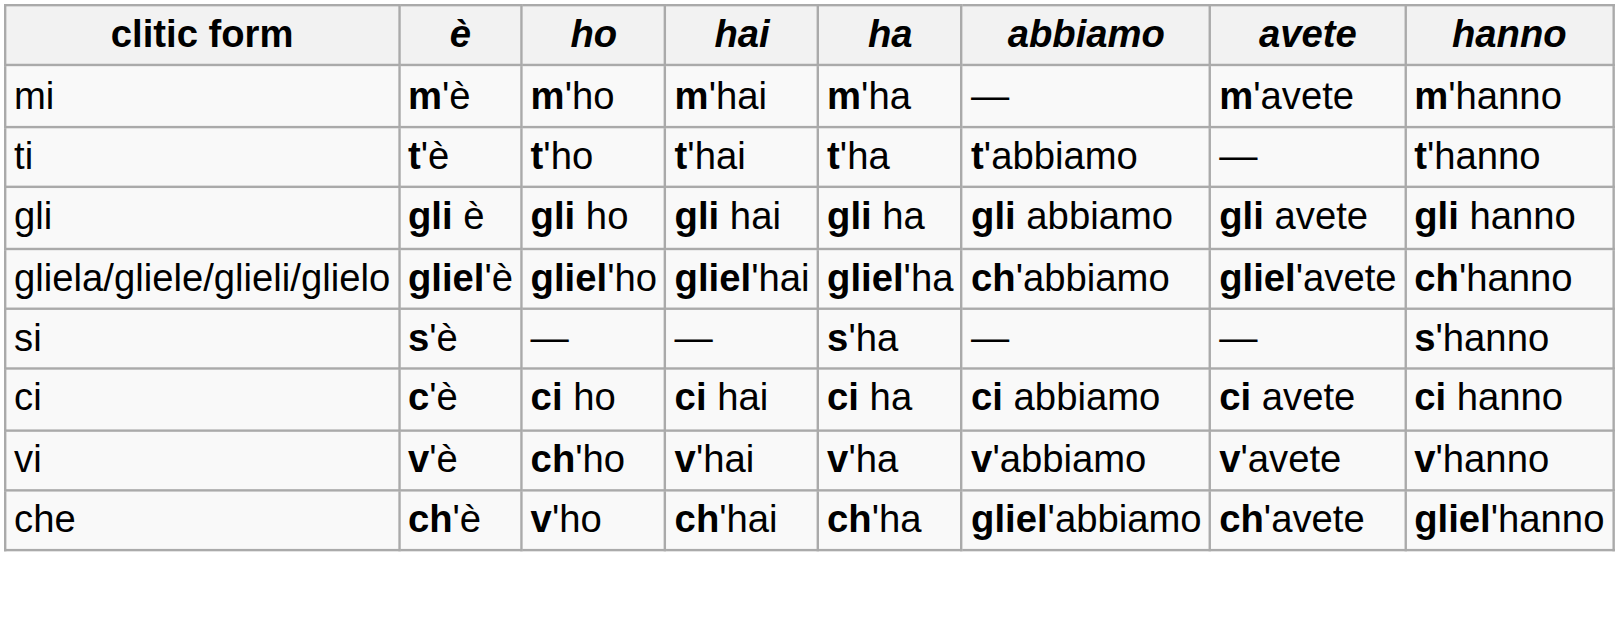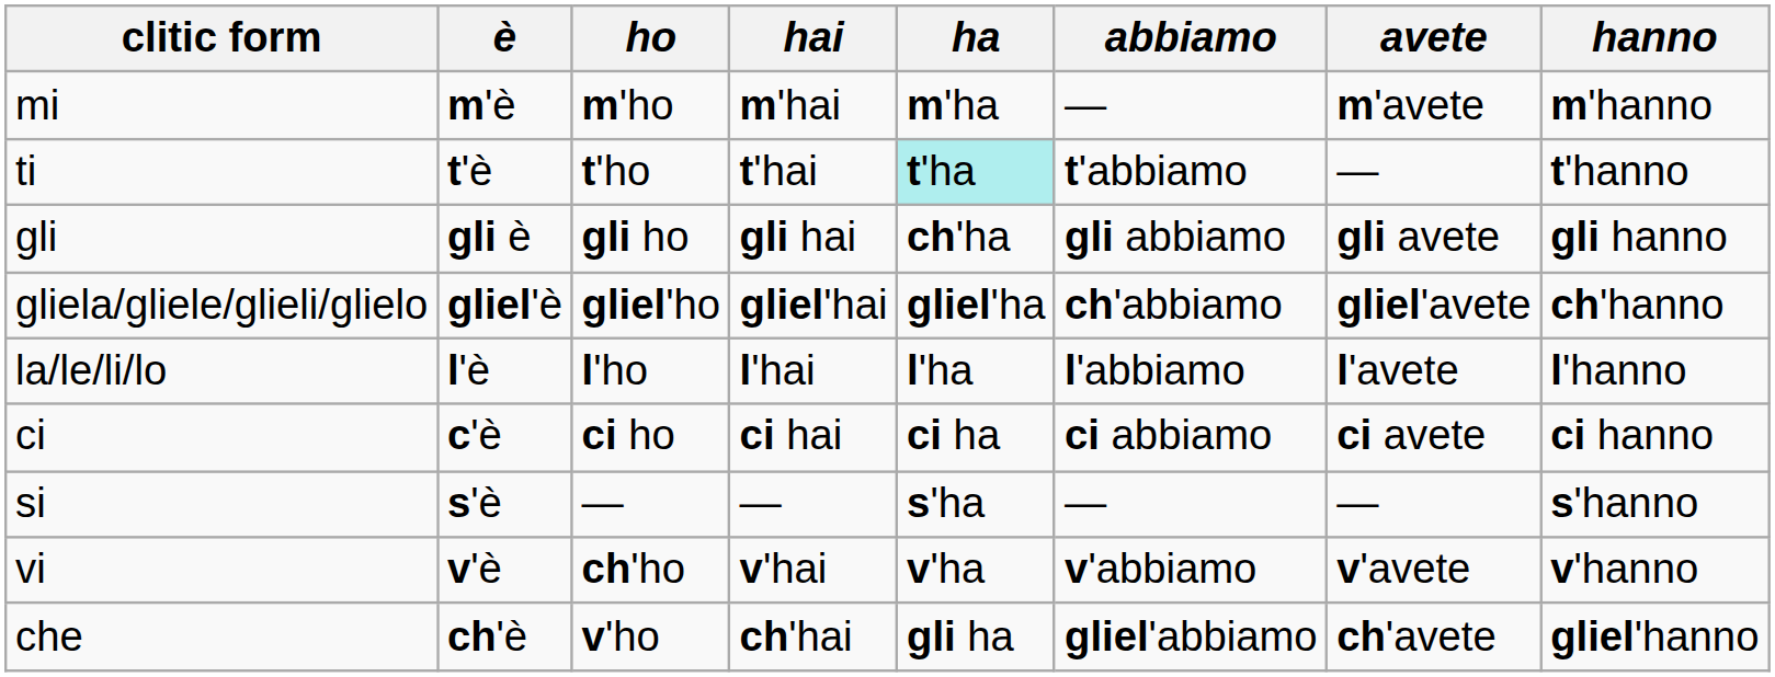 <table class="wikitable">
 <tr>
 <th>clitic form</th>
 <th><em>è</em></th>
 <th><em>ho</em></th>
 <th><em>hai</em></th>
 <th><em>ha</em></th>
 <th><em>abbiamo</em></th>
 <th><em>avete</em></th>
 <th><em>hanno</em></th>
 </tr>
 <tr>
 <td>mi</td>
 <td><strong>m</strong>'è</td>
 <td><strong>m</strong>'ho</td>
 <td><strong>m</strong>'hai</td>
 <td><strong>m</strong>'ha</td>
 <td>—</td>
 <td><strong>m</strong>'avete</td>
 <td><strong>m</strong>'hanno</td>
 </tr>
 <tr>
 <td>ti</td>
 <td><strong>t</strong>'è</td>
 <td><strong>t</strong>'ho</td>
 <td><strong>t</strong>'hai</td>
-<td><strong>t</strong>'ha</td>
+<td style="background: paleturquoise;"><strong>t</strong>'ha</td>
 <td><strong>t</strong>'abbiamo</td>
 <td>—</td>
 <td><strong>t</strong>'hanno</td>
 </tr>
 <tr>
 <td>gli</td>
 <td><strong>gli</strong> è</td>
 <td><strong>gli</strong> ho</td>
 <td><strong>gli</strong> hai</td>
-<td><strong>gli</strong> ha</td>
+<td><strong>ch</strong>'ha</td>
 <td><strong>gli</strong> abbiamo</td>
 <td><strong>gli</strong> avete</td>
 <td><strong>gli</strong> hanno</td>
 </tr>
 <tr>
 <td>gliela/gliele/glieli/glielo</td>
 <td><strong>gliel</strong>'è</td>
 <td><strong>gliel</strong>'ho</td>
 <td><strong>gliel</strong>'hai</td>
 <td><strong>gliel</strong>'ha</td>
 <td><strong>ch</strong>'abbiamo</td>
 <td><strong>gliel</strong>'avete</td>
 <td><strong>ch</strong>'hanno</td>
 </tr>
 <tr>
-<td>si</td>
-<td><strong>s</strong>'è</td>
-<td>—</td>
-<td>—</td>
-<td><strong>s</strong>'ha</td>
-<td>—</td>
-<td>—</td>
-<td><strong>s</strong>'hanno</td>
+<td>la/le/li/lo</td>
+<td><strong>l</strong>'è</td>
+<td><strong>l</strong>'ho</td>
+<td><strong>l</strong>'hai</td>
+<td><strong>l</strong>'ha</td>
+<td><strong>l</strong>'abbiamo</td>
+<td><strong>l</strong>'avete</td>
+<td><strong>l</strong>'hanno</td>
 </tr>
 <tr>
 <td>ci</td>
 <td><strong>c</strong>'è</td>
 <td><strong>ci</strong> ho</td>
 <td><strong>ci</strong> hai</td>
 <td><strong>ci</strong> ha</td>
 <td><strong>ci</strong> abbiamo</td>
 <td><strong>ci</strong> avete</td>
 <td><strong>ci</strong> hanno</td>
+</tr>
+<tr>
+<td>si</td>
+<td><strong>s</strong>'è</td>
+<td>—</td>
+<td>—</td>
+<td><strong>s</strong>'ha</td>
+<td>—</td>
+<td>—</td>
+<td><strong>s</strong>'hanno</td>
 </tr>
 <tr>
 <td>vi</td>
 <td><strong>v</strong>'è</td>
 <td><strong>ch</strong>'ho</td>
 <td><strong>v</strong>'hai</td>
 <td><strong>v</strong>'ha</td>
 <td><strong>v</strong>'abbiamo</td>
 <td><strong>v</strong>'avete</td>
 <td><strong>v</strong>'hanno</td>
 </tr>
 <tr>
 <td>che</td>
 <td><strong>ch</strong>'è</td>
 <td><strong>v</strong>'ho</td>
 <td><strong>ch</strong>'hai</td>
-<td><strong>ch</strong>'ha</td>
+<td><strong>gli</strong> ha</td>
 <td><strong>gliel</strong>'abbiamo</td>
 <td><strong>ch</strong>'avete</td>
 <td><strong>gliel</strong>'hanno</td>
 </tr>
 </table>
